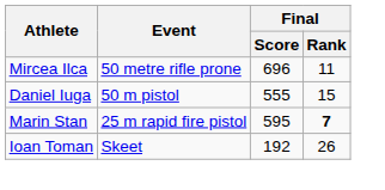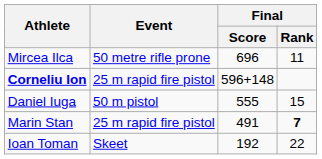 <table class="wikitable" style="font-size:90%">
 <tr>
 <th rowspan="2">Athlete</th>
 <th rowspan="2">Event</th>
 <th colspan="2">Final</th>
 </tr>
 <tr>
 <th>Score</th>
 <th>Rank</th>
 </tr>
 <tr>
 <td rowspan=1><a href='#'>Mircea Ilca</a></td>
 <td><a href='#'>50 metre rifle prone</a></td>
 <td style="text-align:center;">696</td>
 <td style="text-align:center;">11</td>
 </tr>
 <tr>
+<td><strong><a href='#'>Corneliu Ion</a></strong></td>
+<td><a href='#'>25 m rapid fire pistol</a></td>
+<td style="text-align:center;">596+148</td>
+<td style="text-align:center;"></td>
+</tr>
+<tr>
 <td><a href='#'>Daniel Iuga</a></td>
 <td><a href='#'>50 m pistol</a></td>
 <td style="text-align:center;">555</td>
 <td style="text-align:center;">15</td>
 </tr>
 <tr>
 <td><a href='#'>Marin Stan</a></td>
 <td><a href='#'>25 m rapid fire pistol</a></td>
-<td style="text-align:center;">595</td>
+<td style="text-align:center;">491</td>
 <td style="text-align:center;"><strong>7</strong></td>
 </tr>
 <tr>
 <td><a href='#'>Ioan Toman</a></td>
 <td><a href='#'>Skeet</a></td>
 <td style="text-align:center;">192</td>
-<td style="text-align:center;">26</td>
+<td style="text-align:center;">22</td>
 </tr>
 </table>
